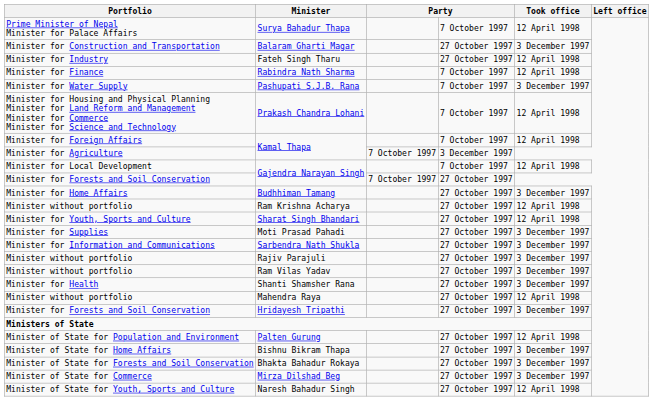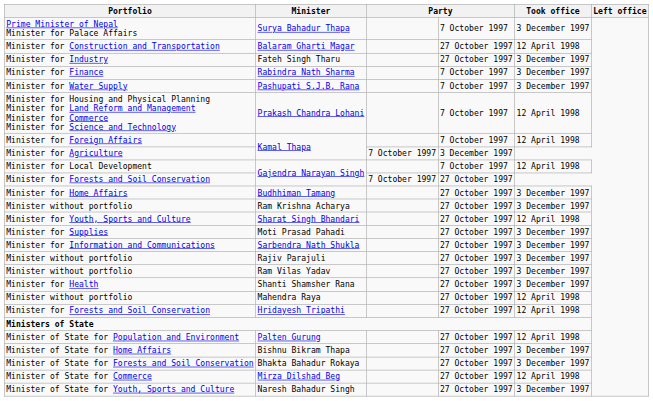 <table class="wikitable">
 <tr>
 <th>Portfolio</th>
 <th>Minister</th>
 <th colspan="2">Party</th>
 <th>Took office</th>
 <th>Left office</th>
 </tr>
 <tr>
 <td><a href='#'>Prime Minister of Nepal</a><br>Minister for Palace Affairs</td>
 <td><a href='#'>Surya Bahadur Thapa</a></td>
 <td></td>
 <td>7 October 1997</td>
-<td>12 April 1998</td>
+<td>3 December 1997</td>
 </tr>
 <tr>
 <td>Minister for <a href='#'>Construction and Transportation</a></td>
 <td><a href='#'>Balaram Gharti Magar</a></td>
 <td></td>
 <td>27 October 1997</td>
-<td>3 December 1997</td>
+<td>12 April 1998</td>
 </tr>
 <tr>
 <td>Minister for <a href='#'>Industry</a></td>
 <td>Fateh Singh Tharu</td>
 <td></td>
 <td>27 October 1997</td>
-<td>12 April 1998</td>
+<td>3 December 1997</td>
 </tr>
 <tr>
 <td>Minister for <a href='#'>Finance</a></td>
 <td><a href='#'>Rabindra Nath Sharma</a></td>
 <td></td>
 <td>7 October 1997</td>
-<td>12 April 1998</td>
+<td>3 December 1997</td>
 </tr>
 <tr>
 <td>Minister for <a href='#'>Water Supply</a></td>
 <td><a href='#'>Pashupati S.J.B. Rana</a></td>
 <td></td>
 <td>7 October 1997</td>
 <td>3 December 1997</td>
 </tr>
 <tr>
 <td>Minister for Housing and Physical Planning<br>Minister for <a href='#'>Land Reform and Management</a><br>Minister for <a href='#'>Commerce</a><br>Minister for <a href='#'>Science and Technology</a></td>
 <td><a href='#'>Prakash Chandra Lohani</a></td>
 <td></td>
 <td>7 October 1997</td>
 <td>12 April 1998</td>
 </tr>
 <tr>
 <td>Minister for <a href='#'>Foreign Affairs</a></td>
 <td rowspan="2"><a href='#'>Kamal Thapa</a></td>
 <td></td>
 <td>7 October 1997</td>
 <td>12 April 1998</td>
 </tr>
 <tr>
 <td>Minister for <a href='#'>Agriculture</a></td>
 <td>7 October 1997</td>
 <td>3 December 1997</td>
 </tr>
 <tr>
 <td>Minister for Local Development</td>
 <td rowspan="2"><a href='#'>Gajendra Narayan Singh</a></td>
 <td></td>
 <td>7 October 1997</td>
 <td>12 April 1998</td>
 </tr>
 <tr>
 <td>Minister for <a href='#'>Forests and Soil Conservation</a></td>
 <td>7 October 1997</td>
 <td>27 October 1997</td>
 </tr>
 <tr>
 <td>Minister for <a href='#'>Home Affairs</a></td>
 <td><a href='#'>Budhhiman Tamang</a></td>
 <td></td>
 <td>27 October 1997</td>
 <td>3 December 1997</td>
 </tr>
 <tr>
 <td>Minister without portfolio</td>
 <td>Ram Krishna Acharya</td>
 <td></td>
 <td>27 October 1997</td>
-<td>12 April 1998</td>
+<td>3 December 1997</td>
 </tr>
 <tr>
 <td>Minister for <a href='#'>Youth, Sports and Culture</a></td>
 <td><a href='#'>Sharat Singh Bhandari</a></td>
 <td></td>
 <td>27 October 1997</td>
 <td>12 April 1998</td>
 </tr>
 <tr>
 <td>Minister for <a href='#'>Supplies</a></td>
 <td>Moti Prasad Pahadi</td>
 <td></td>
 <td>27 October 1997</td>
 <td>3 December 1997</td>
 </tr>
 <tr>
 <td>Minister for <a href='#'>Information and Communications</a></td>
 <td><a href='#'>Sarbendra Nath Shukla</a></td>
 <td></td>
 <td>27 October 1997</td>
 <td>3 December 1997</td>
 </tr>
 <tr>
 <td>Minister without portfolio</td>
 <td>Rajiv Parajuli</td>
 <td></td>
 <td>27 October 1997</td>
 <td>3 December 1997</td>
 </tr>
 <tr>
 <td>Minister without portfolio</td>
 <td>Ram Vilas Yadav</td>
 <td></td>
 <td>27 October 1997</td>
 <td>3 December 1997</td>
 </tr>
 <tr>
 <td>Minister for <a href='#'>Health</a></td>
 <td>Shanti Shamsher Rana</td>
 <td></td>
 <td>27 October 1997</td>
 <td>3 December 1997</td>
 </tr>
 <tr>
 <td>Minister without portfolio</td>
 <td>Mahendra Raya</td>
 <td></td>
 <td>27 October 1997</td>
 <td>12 April 1998</td>
 </tr>
 <tr>
 <td>Minister for <a href='#'>Forests and Soil Conservation</a></td>
 <td><a href='#'>Hridayesh Tripathi</a></td>
 <td></td>
 <td>27 October 1997</td>
-<td>3 December 1997</td>
+<td>12 April 1998</td>
 </tr>
 <tr>
 <td colspan="5"><strong>Ministers of State</strong></td>
 </tr>
 <tr>
 <td>Minister of State for <a href='#'>Population and Environment</a></td>
 <td><a href='#'>Palten Gurung</a></td>
 <td></td>
 <td>27 October 1997</td>
 <td>12 April 1998</td>
 </tr>
 <tr>
 <td>Minister of State for <a href='#'>Home Affairs</a></td>
 <td>Bishnu Bikram Thapa</td>
 <td></td>
 <td>27 October 1997</td>
 <td>3 December 1997</td>
 </tr>
 <tr>
 <td>Minister of State for <a href='#'>Forests and Soil Conservation</a></td>
 <td>Bhakta Bahadur Rokaya</td>
 <td></td>
 <td>27 October 1997</td>
 <td>3 December 1997</td>
 </tr>
 <tr>
 <td>Minister of State for <a href='#'>Commerce</a></td>
 <td><a href='#'>Mirza Dilshad Beg</a></td>
 <td></td>
 <td>27 October 1997</td>
-<td>3 December 1997</td>
+<td>12 April 1998</td>
 </tr>
 <tr>
 <td>Minister of State for <a href='#'>Youth, Sports and Culture</a></td>
 <td>Naresh Bahadur Singh</td>
 <td></td>
 <td>27 October 1997</td>
-<td>12 April 1998</td>
+<td>3 December 1997</td>
 </tr>
 </table>
